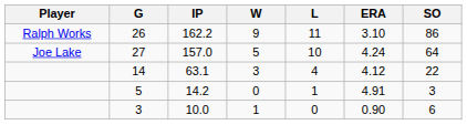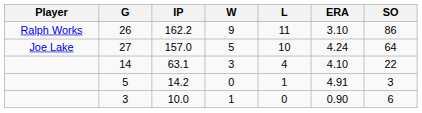 <table class="wikitable sortable">
 <tr>
 <th bgcolor="#DDDDFF" width="16%">Player</th>
 <th bgcolor="#DDDDFF" width="9%">G</th>
 <th bgcolor="#DDDDFF" width="9%">IP</th>
 <th bgcolor="#DDDDFF" width="9%">W</th>
 <th bgcolor="#DDDDFF" width="9%">L</th>
 <th bgcolor="#DDDDFF" width="9%">ERA</th>
 <th bgcolor="#DDDDFF" width="9%">SO</th>
 </tr>
 <tr align="center">
 <td><a href='#'>Ralph Works</a></td>
 <td>26</td>
 <td>162.2</td>
 <td>9</td>
 <td>11</td>
 <td>3.10</td>
 <td>86</td>
 </tr>
 <tr align=center>
 <td><a href='#'>Joe Lake</a></td>
 <td>27</td>
 <td>157.0</td>
 <td>5</td>
 <td>10</td>
 <td>4.24</td>
 <td>64</td>
 </tr>
 <tr align=center>
 <td></td>
 <td>14</td>
 <td>63.1</td>
 <td>3</td>
 <td>4</td>
-<td>4.12</td>
+<td>4.10</td>
 <td>22</td>
 </tr>
 <tr align="center">
 <td></td>
 <td>5</td>
 <td>14.2</td>
 <td>0</td>
 <td>1</td>
 <td>4.91</td>
 <td>3</td>
 </tr>
 <tr align="center">
 <td></td>
 <td>3</td>
 <td>10.0</td>
 <td>1</td>
 <td>0</td>
 <td>0.90</td>
 <td>6</td>
 </tr>
 </table>
